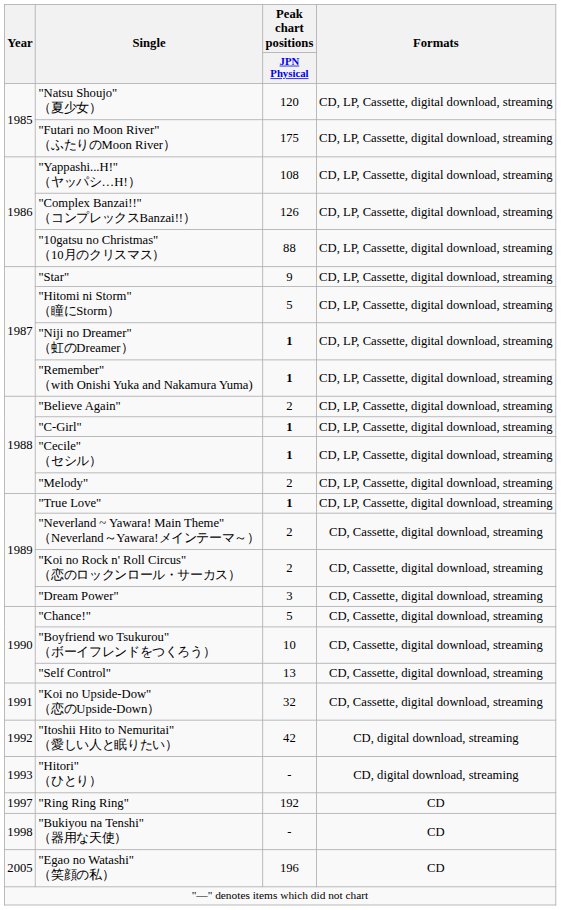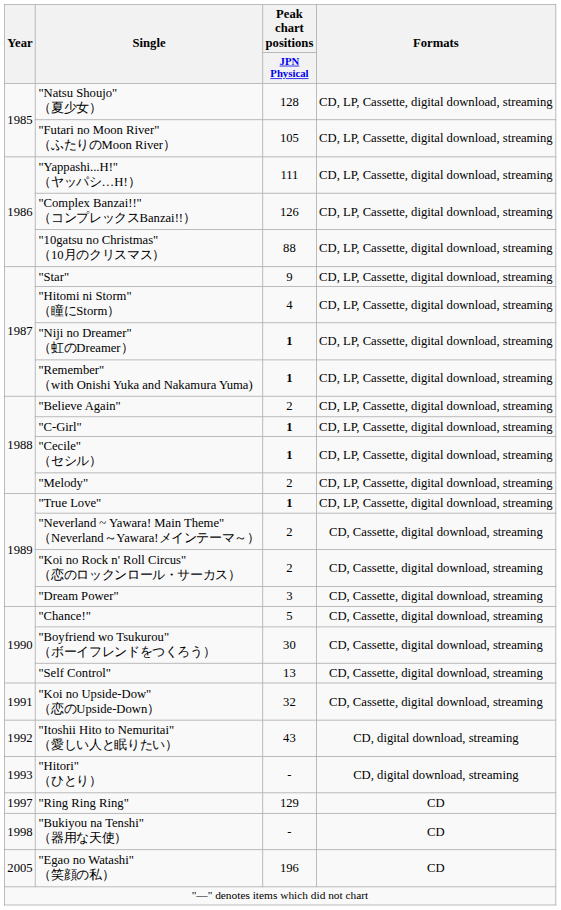 <table class="wikitable plainrowheaders" style="text-align:center;">
 <tr>
 <th scope="col" rowspan="2">Year</th>
 <th scope="col" rowspan="2">Single</th>
 <th scope="col" rowspan="1">Peak chart positions</th>
 <th scope="col" rowspan="2">Formats</th>
 </tr>
 <tr>
 <th scope="col" style="width:2.5em;font-size:85%;"><a href='#'>JPN<br>Physical</a><br></th>
 </tr>
 <tr>
 <td rowspan="2">1985</td>
 <td style="text-align:left;">"Natsu Shoujo"<br>（夏少女）</td>
-<td>120</td>
+<td>128</td>
 <td>CD, LP, Cassette, digital download, streaming</td>
 </tr>
 <tr>
 <td style="text-align:left;">"Futari no Moon River"<br>（ふたりのMoon River）</td>
-<td>175</td>
+<td>105</td>
 <td>CD, LP, Cassette, digital download, streaming</td>
 </tr>
 <tr>
 <td rowspan="3">1986</td>
 <td style="text-align:left;">"Yappashi...H!"<br>（ヤッパシ…H!）</td>
-<td>108</td>
+<td>111</td>
 <td>CD, LP, Cassette, digital download, streaming</td>
 </tr>
 <tr>
 <td style="text-align:left;">"Complex Banzai!!"<br>（コンプレックスBanzai!!）</td>
 <td>126</td>
 <td>CD, LP, Cassette, digital download, streaming</td>
 </tr>
 <tr>
 <td style="text-align:left;">"10gatsu no Christmas"<br>（10月のクリスマス）</td>
 <td>88</td>
 <td>CD, LP, Cassette, digital download, streaming</td>
 </tr>
 <tr>
 <td rowspan="4">1987</td>
 <td style="text-align:left;">"Star"<br></td>
 <td>9</td>
 <td>CD, LP, Cassette, digital download, streaming</td>
 </tr>
 <tr>
 <td style="text-align:left;">"Hitomi ni Storm"<br> （瞳にStorm）</td>
-<td>5</td>
+<td>4</td>
 <td>CD, LP, Cassette, digital download, streaming</td>
 </tr>
 <tr>
 <td style="text-align:left;">"Niji no Dreamer"<br> （虹のDreamer）</td>
 <td><strong>1</strong></td>
 <td>CD, LP, Cassette, digital download, streaming</td>
 </tr>
 <tr>
 <td style="text-align:left;">"Remember"<br> （with Onishi Yuka and Nakamura Yuma)</td>
 <td><strong>1</strong></td>
 <td>CD, LP, Cassette, digital download, streaming</td>
 </tr>
 <tr>
 <td rowspan="4">1988</td>
 <td style="text-align:left;">"Believe Again"<br></td>
 <td>2</td>
 <td>CD, LP, Cassette, digital download, streaming</td>
 </tr>
 <tr>
 <td style="text-align:left;">"C-Girl"<br></td>
 <td><strong>1</strong></td>
 <td>CD, LP, Cassette, digital download, streaming</td>
 </tr>
 <tr>
 <td style="text-align:left;">"Cecile"<br>（セシル）</td>
 <td><strong>1</strong></td>
 <td>CD, LP, Cassette, digital download, streaming</td>
 </tr>
 <tr>
 <td style="text-align:left;">"Melody"<br></td>
 <td>2</td>
 <td>CD, LP, Cassette, digital download, streaming</td>
 </tr>
 <tr>
 <td rowspan="4">1989</td>
 <td style="text-align:left;">"True Love"<br></td>
 <td><strong>1</strong></td>
 <td>CD, LP, Cassette, digital download, streaming</td>
 </tr>
 <tr>
 <td style="text-align:left;">"Neverland ~ Yawara! Main Theme"<br>（Neverland～Yawara!メインテーマ～）</td>
 <td>2</td>
 <td>CD, Cassette, digital download, streaming</td>
 </tr>
 <tr>
 <td style="text-align:left;">"Koi no Rock n' Roll Circus"<br>（恋のロックンロール・サーカス）</td>
 <td>2</td>
 <td>CD, Cassette, digital download, streaming</td>
 </tr>
 <tr>
 <td style="text-align:left;">"Dream Power"<br></td>
 <td>3</td>
 <td>CD, Cassette, digital download, streaming</td>
 </tr>
 <tr>
 <td rowspan="3">1990</td>
 <td style="text-align:left;">"Chance!"<br></td>
 <td>5</td>
 <td>CD, Cassette, digital download, streaming</td>
 </tr>
 <tr>
 <td style="text-align:left;">"Boyfriend wo Tsukurou"<br>（ボーイフレンドをつくろう）</td>
-<td>10</td>
+<td>30</td>
 <td>CD, Cassette, digital download, streaming</td>
 </tr>
 <tr>
 <td style="text-align:left;">"Self Control"<br></td>
 <td>13</td>
 <td>CD, Cassette, digital download, streaming</td>
 </tr>
 <tr>
 <td rowspan="1">1991</td>
 <td style="text-align:left;">"Koi no Upside-Dow"<br>（恋のUpside-Down）</td>
 <td>32</td>
 <td>CD, Cassette, digital download, streaming</td>
 </tr>
 <tr>
 <td rowspan="1">1992</td>
 <td style="text-align:left;">"Itoshii Hito to Nemuritai"<br>（愛しい人と眠りたい）</td>
-<td>42</td>
+<td>43</td>
 <td>CD, digital download, streaming</td>
 </tr>
 <tr>
 <td rowspan="1">1993</td>
 <td style="text-align:left;">"Hitori"<br>（ひとり）</td>
 <td>-</td>
 <td>CD, digital download, streaming</td>
 </tr>
 <tr>
 <td rowspan="1">1997</td>
 <td style="text-align:left;">"Ring Ring Ring"<br></td>
-<td>192</td>
+<td>129</td>
 <td>CD</td>
 </tr>
 <tr>
 <td rowspan="1">1998</td>
 <td style="text-align:left;">"Bukiyou na Tenshi"<br>（器用な天使）</td>
 <td>-</td>
 <td>CD</td>
 </tr>
 <tr>
 <td rowspan="1">2005</td>
 <td style="text-align:left;">"Egao no Watashi"<br>（笑顔の私）</td>
 <td>196</td>
 <td>CD</td>
 </tr>
 <tr>
 <td colspan="11" align="center" style="font-size:90%;">"—" denotes items which did not chart</td>
 </tr>
 </table>
